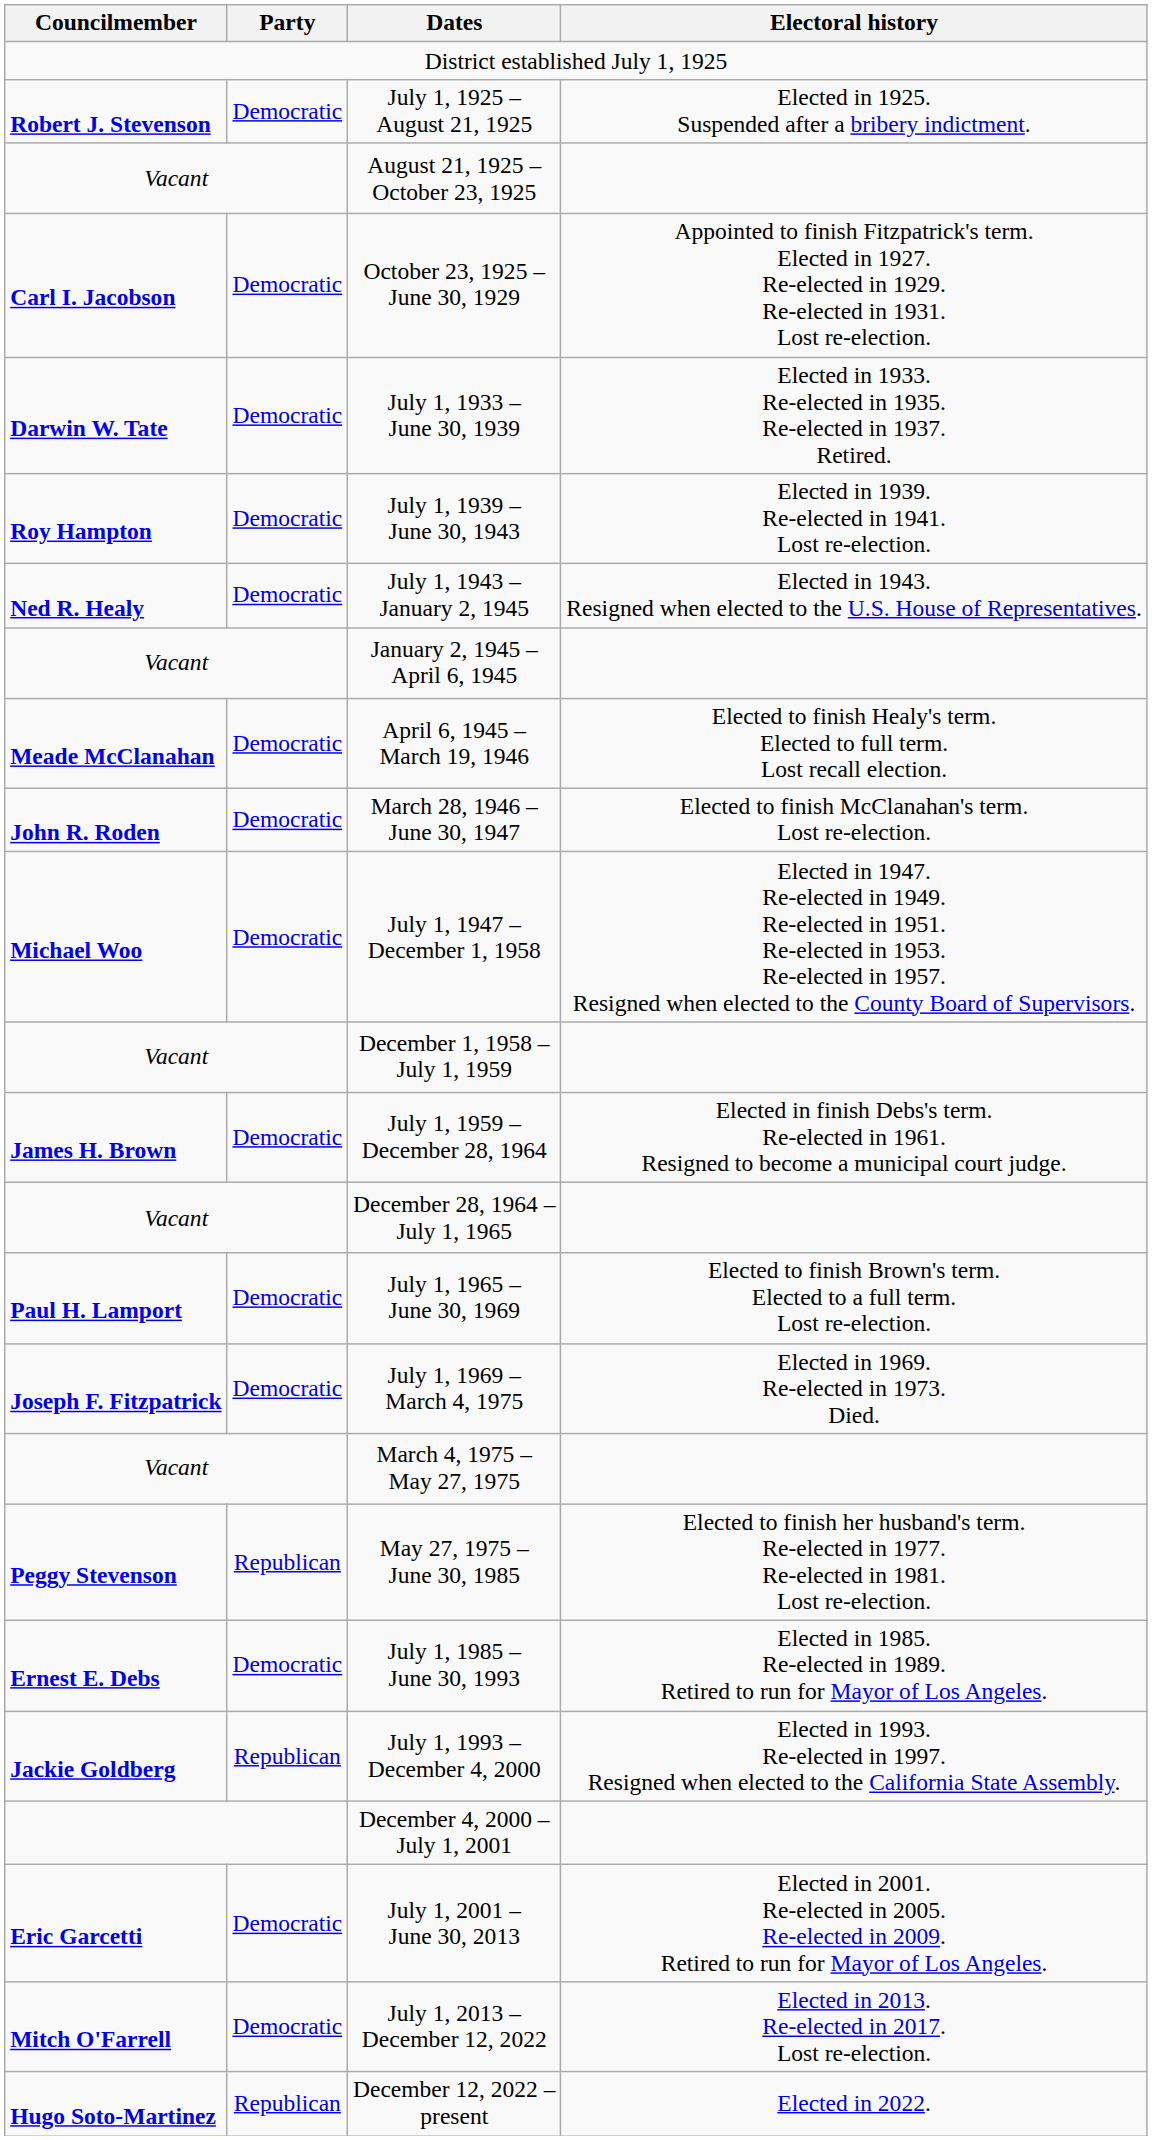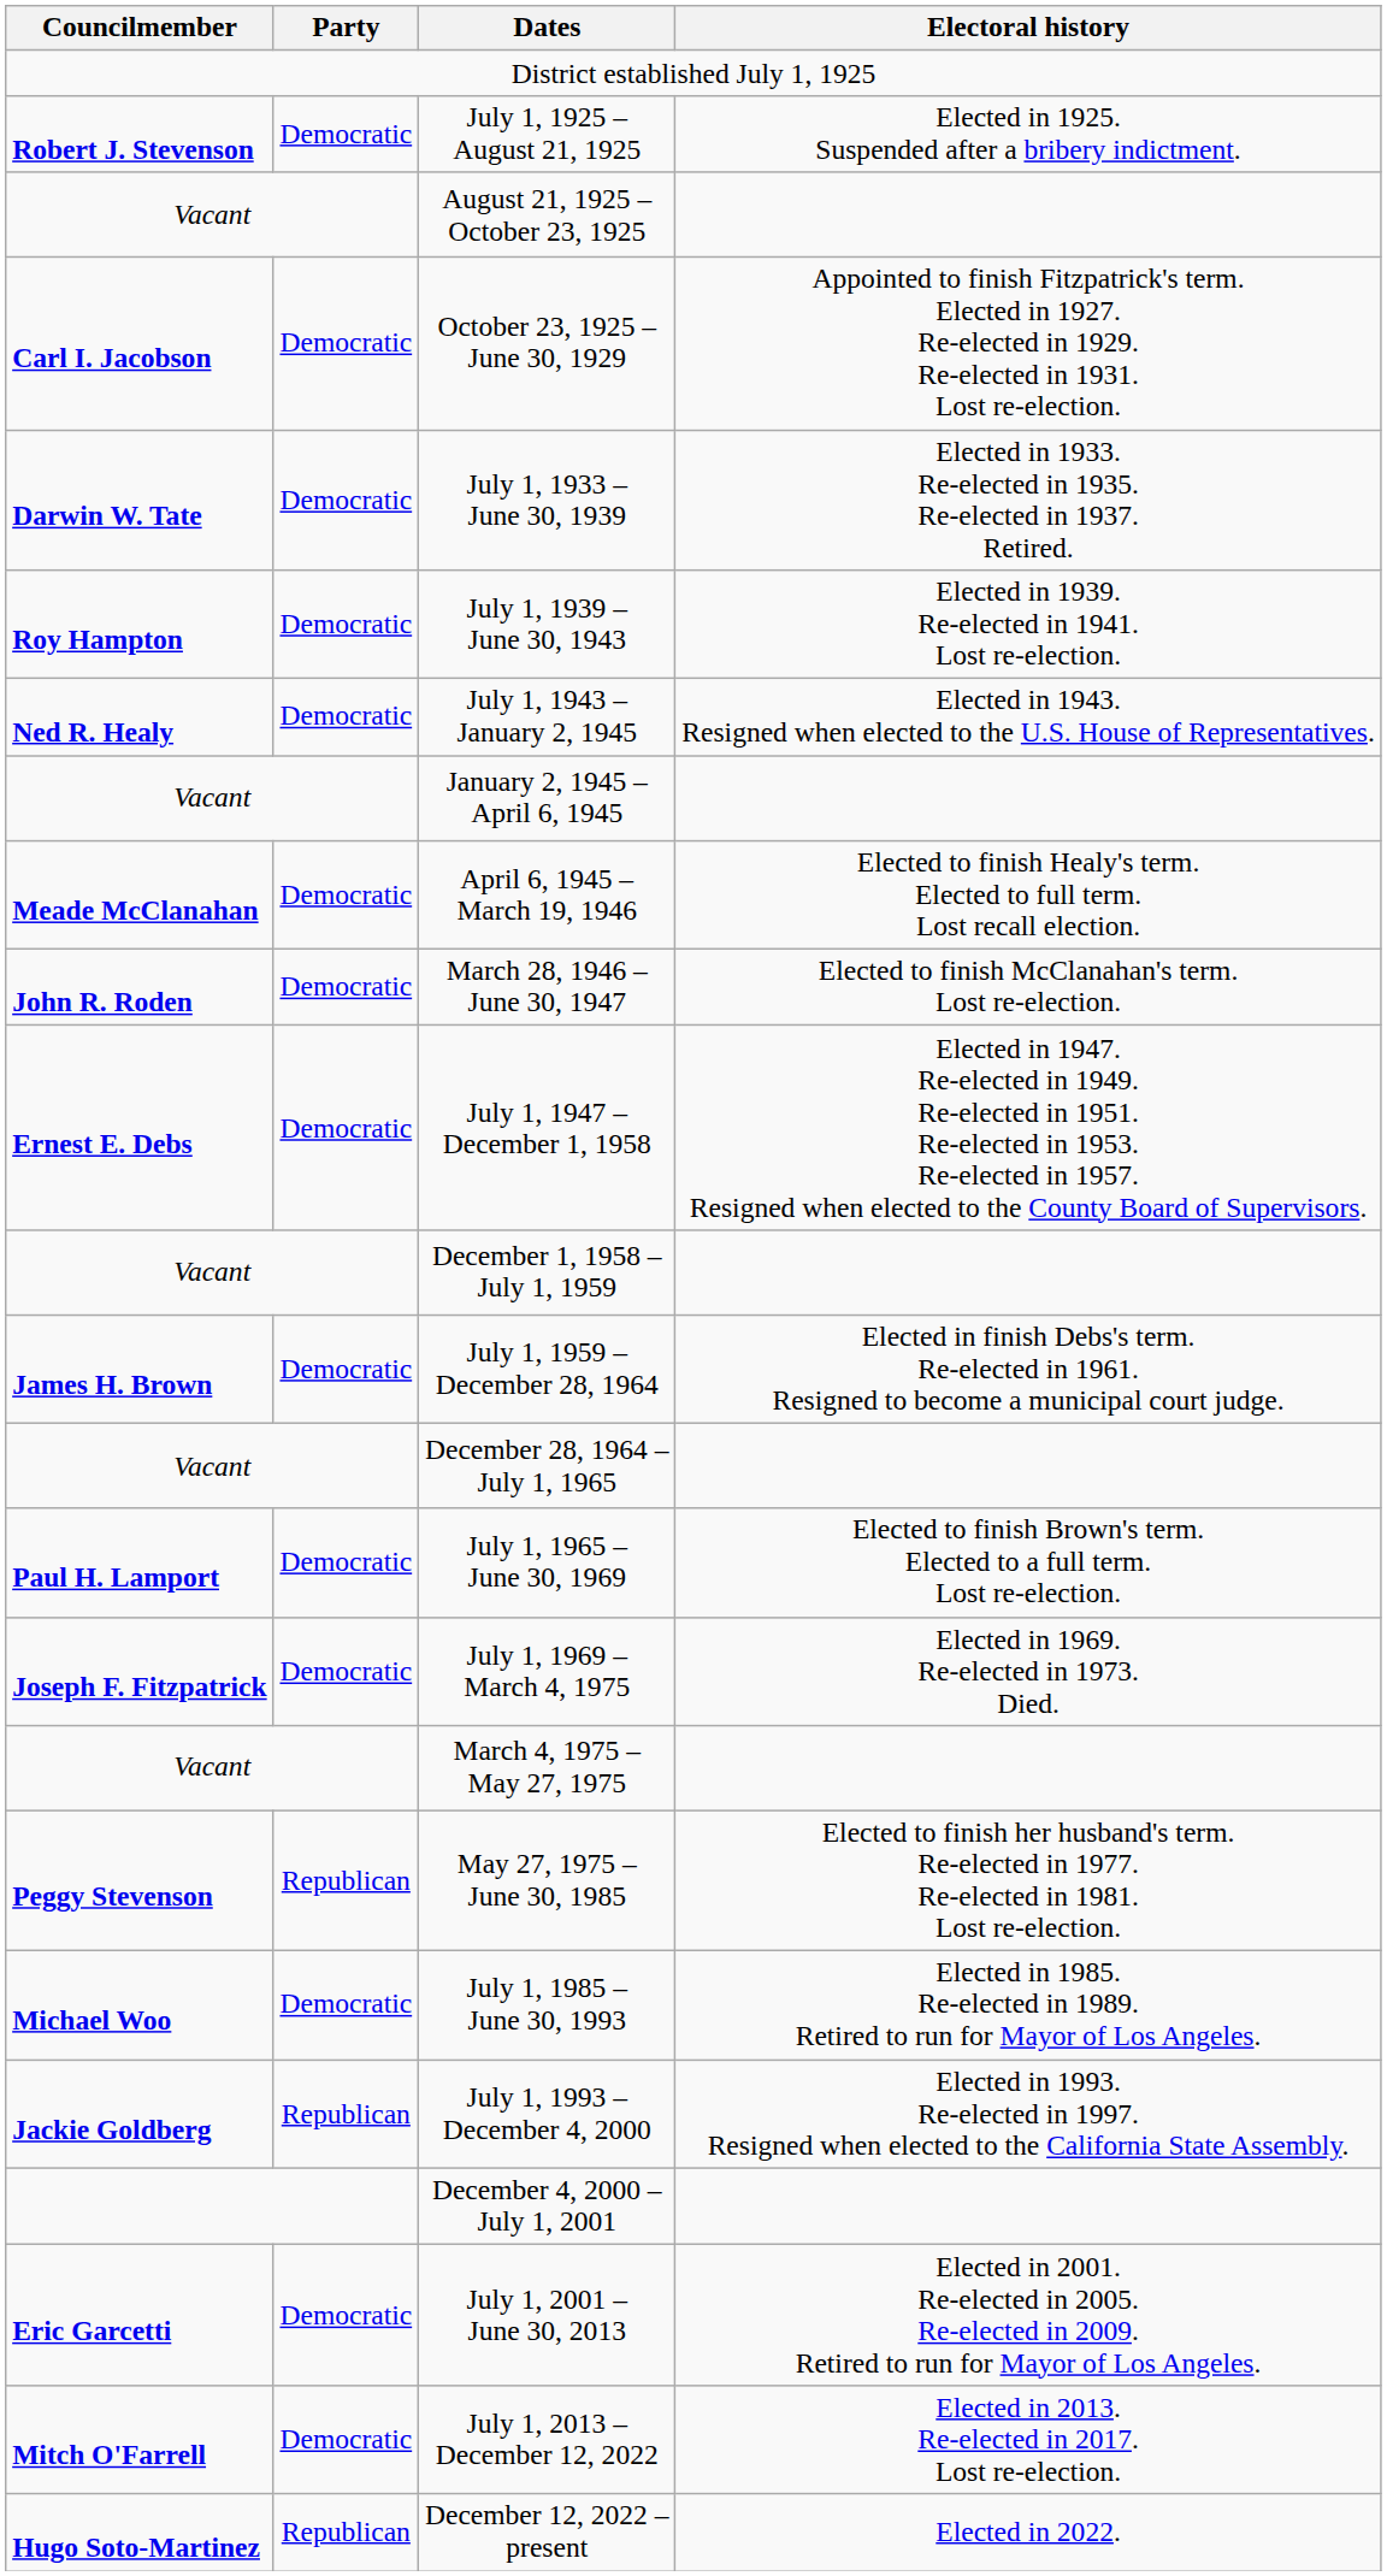 <table class="wikitable" style="text-align:center;">
 <tr>
 <th>Councilmember</th>
 <th>Party</th>
 <th>Dates</th>
 <th>Electoral history</th>
 </tr>
 <tr>
 <td colspan="4">District established July 1, 1925</td>
 </tr>
 <tr>
 <td align=left> <br> <strong><a href='#'>Robert J. Stevenson</a></strong><br></td>
 <td><a href='#'>Democratic</a></td>
 <td nowrap>July 1, 1925 –<br> August 21, 1925</td>
 <td>Elected in 1925. <br> Suspended after a <a href='#'>bribery indictment</a>.</td>
 </tr>
 <tr style="height:3em">
 <td colspan=2><em>Vacant</em></td>
 <td nowrap>August 21, 1925 –<br>October 23, 1925</td>
 <td></td>
 </tr>
 <tr>
 <td align=left> <br> <strong><a href='#'>Carl I. Jacobson</a></strong><br></td>
 <td><a href='#'>Democratic</a></td>
 <td nowrap>October 23, 1925 –<br> June 30, 1929</td>
 <td>Appointed to finish Fitzpatrick's term. <br> Elected in 1927. <br> Re-elected in 1929. <br> Re-elected in 1931. <br> Lost re-election.</td>
 </tr>
 <tr>
 <td align=left> <br> <strong><a href='#'>Darwin W. Tate</a></strong><br></td>
 <td><a href='#'>Democratic</a></td>
 <td nowrap>July 1, 1933 –<br> June 30, 1939</td>
 <td>Elected in 1933. <br> Re-elected in 1935. <br> Re-elected in 1937. <br> Retired.</td>
 </tr>
 <tr>
 <td align=left> <br> <strong><a href='#'>Roy Hampton</a></strong><br></td>
 <td><a href='#'>Democratic</a></td>
 <td nowrap>July 1, 1939 –<br> June 30, 1943</td>
 <td>Elected in 1939. <br> Re-elected in 1941. <br> Lost re-election.</td>
 </tr>
 <tr>
 <td align=left> <br> <strong><a href='#'>Ned R. Healy</a></strong><br></td>
 <td><a href='#'>Democratic</a></td>
 <td nowrap>July 1, 1943 –<br> January 2, 1945</td>
 <td>Elected in 1943. <br> Resigned when elected to the <a href='#'>U.S. House of Representatives</a>.</td>
 </tr>
 <tr style="height:3em">
 <td colspan=2><em>Vacant</em></td>
 <td nowrap>January 2, 1945 –<br> April 6, 1945</td>
 <td></td>
 </tr>
 <tr>
 <td align=left> <br> <strong><a href='#'>Meade McClanahan</a></strong><br></td>
 <td><a href='#'>Democratic</a></td>
 <td nowrap>April 6, 1945 –<br> March 19, 1946</td>
 <td>Elected to finish Healy's term. <br> Elected to full term. <br> Lost recall election.</td>
 </tr>
 <tr>
 <td align=left> <br> <strong><a href='#'>John R. Roden</a></strong><br></td>
 <td><a href='#'>Democratic</a></td>
 <td nowrap>March 28, 1946 –<br> June 30, 1947</td>
 <td>Elected to finish McClanahan's term. <br> Lost re-election.</td>
 </tr>
 <tr>
-<td align=left> <br> <strong><a href='#'>Michael Woo</a></strong><br></td>
+<td align=left> <br> <strong><a href='#'>Ernest E. Debs</a></strong><br></td>
 <td><a href='#'>Democratic</a></td>
 <td nowrap>July 1, 1947 –<br> December 1, 1958</td>
 <td>Elected in 1947. <br> Re-elected in 1949. <br> Re-elected in 1951. <br> Re-elected in 1953. <br> Re-elected in 1957. <br> Resigned when elected to the <a href='#'>County Board of Supervisors</a>.</td>
 </tr>
 <tr style="height:3em">
 <td colspan=2><em>Vacant</em></td>
 <td nowrap>December 1, 1958 –<br> July 1, 1959</td>
 <td></td>
 </tr>
 <tr>
 <td align=left> <br> <strong><a href='#'>James H. Brown</a></strong><br></td>
 <td><a href='#'>Democratic</a></td>
 <td nowrap>July 1, 1959 –<br> December 28, 1964</td>
 <td>Elected in finish Debs's term. <br> Re-elected in 1961. <br> Resigned to become a municipal court judge.</td>
 </tr>
 <tr style="height:3em">
 <td colspan=2><em>Vacant</em></td>
 <td nowrap>December 28, 1964 –<br> July 1, 1965</td>
 <td></td>
 </tr>
 <tr>
 <td align=left> <br> <strong><a href='#'>Paul H. Lamport</a></strong><br></td>
 <td><a href='#'>Democratic</a></td>
 <td nowrap>July 1, 1965 –<br> June 30, 1969</td>
 <td>Elected to finish Brown's term. <br> Elected to a full term. <br> Lost re-election.</td>
 </tr>
 <tr>
 <td align=left> <br> <strong><a href='#'>Joseph F. Fitzpatrick</a></strong><br></td>
 <td><a href='#'>Democratic</a></td>
 <td nowrap>July 1, 1969 –<br> March 4, 1975</td>
 <td>Elected in 1969. <br> Re-elected in 1973. <br> Died.</td>
 </tr>
 <tr style="height:3em">
 <td colspan=2><em>Vacant</em></td>
 <td nowrap>March 4, 1975 –<br> May 27, 1975</td>
 <td></td>
 </tr>
 <tr>
 <td align=left> <br> <strong><a href='#'>Peggy Stevenson</a></strong><br></td>
 <td><a href='#'>Republican</a></td>
 <td nowrap>May 27, 1975 –<br> June 30, 1985</td>
 <td>Elected to finish her husband's term. <br> Re-elected in 1977. <br> Re-elected in 1981. <br> Lost re-election.</td>
 </tr>
 <tr>
-<td align=left> <br> <strong><a href='#'>Ernest E. Debs</a></strong><br></td>
+<td align=left> <br> <strong><a href='#'>Michael Woo</a></strong><br></td>
 <td><a href='#'>Democratic</a></td>
 <td nowrap>July 1, 1985 –<br> June 30, 1993</td>
 <td>Elected in 1985. <br> Re-elected in 1989. <br> Retired to run for <a href='#'>Mayor of Los Angeles</a>.</td>
 </tr>
 <tr>
 <td align=left> <br> <strong><a href='#'>Jackie Goldberg</a></strong><br></td>
 <td><a href='#'>Republican</a></td>
 <td nowrap>July 1, 1993 –<br> December 4, 2000</td>
 <td>Elected in 1993. <br> Re-elected in 1997. <br> Resigned when elected to the <a href='#'>California State Assembly</a>.</td>
 </tr>
 <tr>
 <td colspan=2></td>
 <td>December 4, 2000 – <br> July 1, 2001</td>
 <td></td>
 </tr>
 <tr>
 <td align=left> <br> <strong><a href='#'>Eric Garcetti</a></strong><br></td>
 <td><a href='#'>Democratic</a></td>
 <td nowrap>July 1, 2001 –<br> June 30, 2013</td>
 <td>Elected in 2001. <br> Re-elected in 2005. <br> <a href='#'>Re-elected in 2009</a>. <br> Retired to run for <a href='#'>Mayor of Los Angeles</a>.</td>
 </tr>
 <tr>
 <td align=left> <br> <strong><a href='#'>Mitch O'Farrell</a></strong><br></td>
 <td><a href='#'>Democratic</a></td>
 <td nowrap>July 1, 2013 –<br> December 12, 2022</td>
 <td><a href='#'>Elected in 2013</a>. <br> <a href='#'>Re-elected in 2017</a>. <br> Lost re-election.</td>
 </tr>
 <tr>
 <td align=left> <br> <strong><a href='#'>Hugo Soto-Martinez</a></strong> <br> </td>
 <td><a href='#'>Republican</a></td>
 <td nowrap>December 12, 2022 –<br>present</td>
 <td><a href='#'>Elected in 2022</a>.</td>
 </tr>
 </table>
